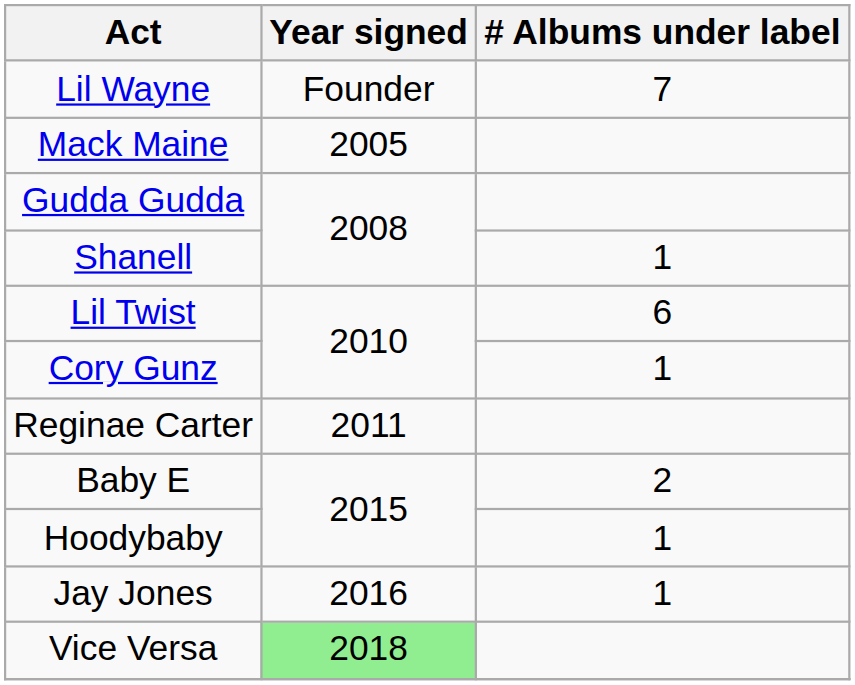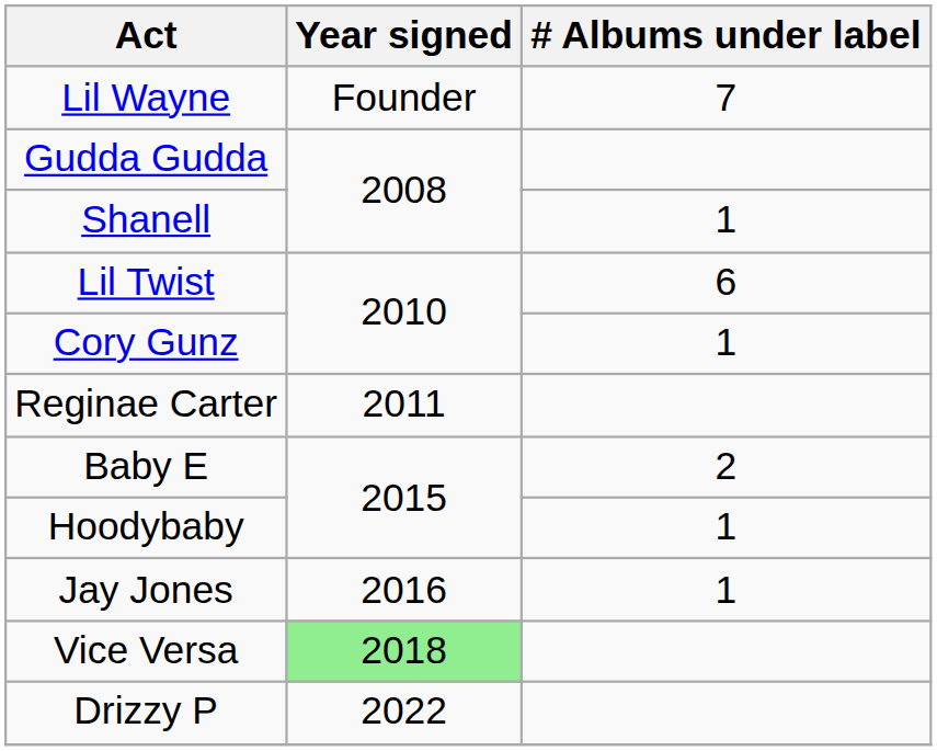 <table class="wikitable" style="text-align: center;">
 <tr>
 <th>Act</th>
 <th>Year signed</th>
 <th># Albums under label</th>
 </tr>
 <tr>
 <td><a href='#'>Lil Wayne</a></td>
 <td>Founder</td>
 <td>7</td>
-</tr>
-<tr>
-<td><a href='#'>Mack Maine</a></td>
-<td>2005</td>
-<td></td>
 </tr>
 <tr>
 <td><a href='#'>Gudda Gudda</a></td>
 <td rowspan="2">2008</td>
 <td></td>
 </tr>
 <tr>
 <td><a href='#'>Shanell</a></td>
 <td>1</td>
 </tr>
 <tr>
 <td><a href='#'>Lil Twist</a></td>
 <td rowspan="2">2010</td>
 <td>6</td>
 </tr>
 <tr>
 <td><a href='#'>Cory Gunz</a></td>
 <td>1</td>
 </tr>
 <tr>
 <td>Reginae Carter</td>
 <td>2011</td>
 <td></td>
 </tr>
 <tr>
 <td>Baby E</td>
 <td rowspan="2">2015</td>
 <td>2</td>
 </tr>
 <tr>
 <td>Hoodybaby</td>
 <td>1</td>
 </tr>
 <tr>
 <td>Jay Jones</td>
 <td>2016</td>
 <td>1</td>
 </tr>
 <tr>
 <td>Vice Versa</td>
 <td style="background: lightgreen;">2018</td>
 <td></td>
 </tr>
 <tr>
+<td>Drizzy P</td>
+<td>2022</td>
+<td></td>
+</tr>
+<tr>
 </tr>
 </table>
